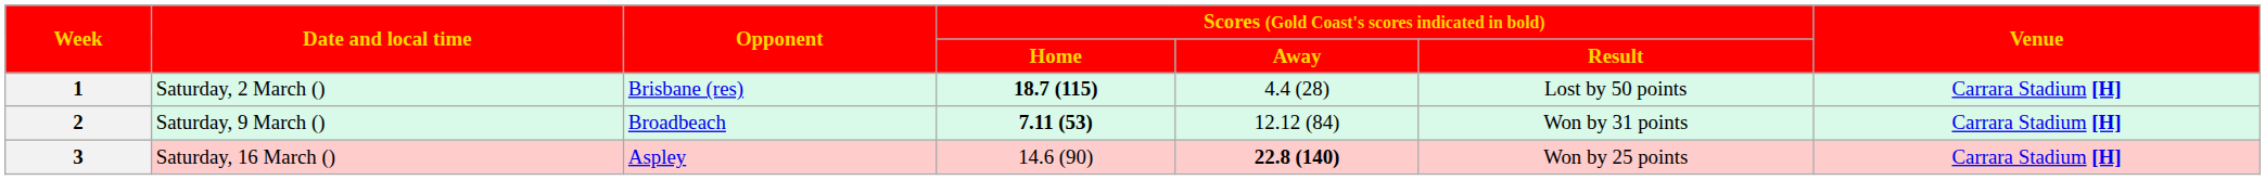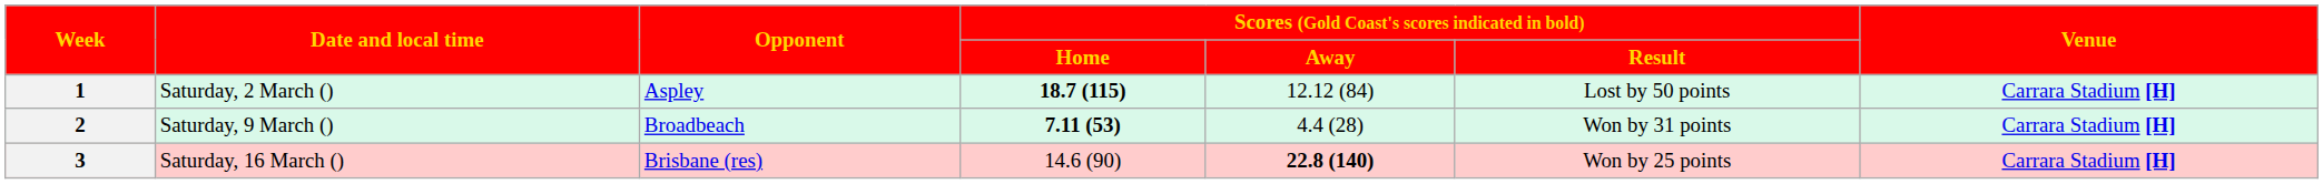 <table class="wikitable plainrowheaders" style="font-size:90%; width:80%; text-align:center;">
 <tr>
 <th rowspan=2 style="background:red; color:gold">Week</th>
 <th rowspan=2 style="background:red; color:gold">Date and local time</th>
 <th rowspan=2 style="background:red; color:gold">Opponent</th>
 <th colspan=3 style="background:red; color:gold">Scores <small>(Gold Coast's scores indicated in <strong>bold</strong>)</small></th>
 <th rowspan=2 style="background:red; color:gold">Venue</th>
 </tr>
 <tr>
 <th style="background:red; color:gold">Home</th>
 <th style="background:red; color:gold">Away</th>
 <th style="background:red; color:gold">Result</th>
 </tr>
 <tr style="background:#d9f9e9;">
 <th scope="row" style="text-align:center;">1</th>
 <td align=left>Saturday, 2 March ()</td>
-<td align=left><a href='#'>Brisbane (res)</a></td>
+<td align=left><a href='#'>Aspley</a></td>
 <td><strong>18.7 (115)</strong></td>
-<td>4.4 (28)</td>
+<td>12.12 (84)</td>
 <td>Lost by 50 points</td>
 <td><a href='#'>Carrara Stadium</a> <a href='#'><strong>[H]</strong></a></td>
 </tr>
 <tr style="background:#d9f9e9;">
 <th scope="row" style="text-align:center;">2</th>
 <td align=left>Saturday, 9 March ()</td>
 <td align=left><a href='#'>Broadbeach</a></td>
 <td><strong>7.11 (53)</strong></td>
-<td>12.12 (84)</td>
+<td>4.4 (28)</td>
 <td>Won by 31 points</td>
 <td><a href='#'>Carrara Stadium</a> <a href='#'><strong>[H]</strong></a></td>
 </tr>
 <tr style="background:#fcc;">
 <th scope="row" style="text-align:center;">3</th>
 <td align=left>Saturday, 16 March ()</td>
-<td align=left><a href='#'>Aspley</a></td>
+<td align=left><a href='#'>Brisbane (res)</a></td>
 <td>14.6 (90)</td>
 <td><strong>22.8 (140)</strong></td>
 <td>Won by 25 points</td>
 <td><a href='#'>Carrara Stadium</a> <a href='#'><strong>[H]</strong></a></td>
 </tr>
 </table>
